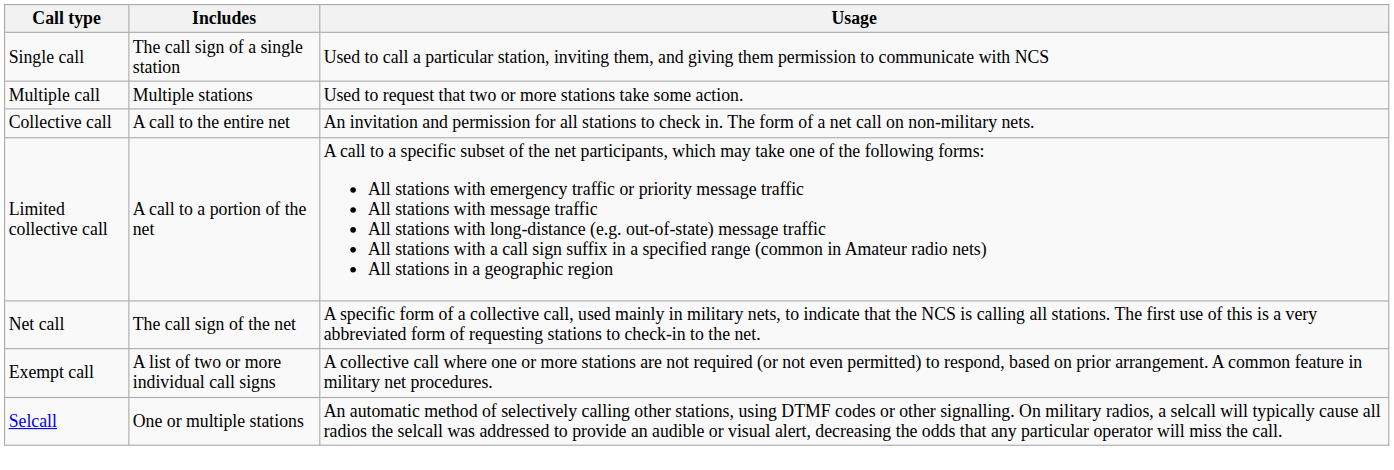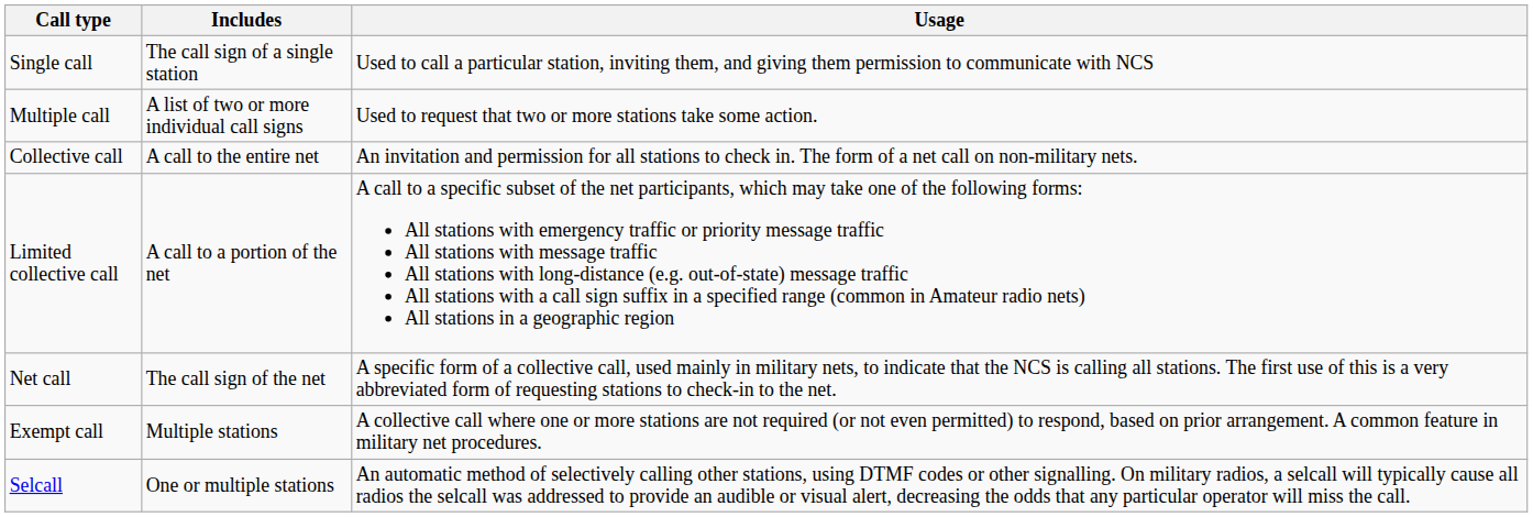 <table class="wikitable">
 <tr>
 <th>Call type</th>
 <th>Includes</th>
 <th>Usage</th>
 </tr>
 <tr>
 <td>Single call</td>
 <td>The call sign of a single station</td>
 <td>Used to call a particular station, inviting them, and giving them permission to communicate with NCS</td>
 </tr>
 <tr>
 <td>Multiple call</td>
-<td>Multiple stations</td>
+<td>A list of two or more individual call signs</td>
 <td>Used to request that two or more stations take some action.</td>
 </tr>
 <tr>
 <td>Collective call</td>
 <td>A call to the entire net</td>
 <td>An invitation and permission for all stations to check in. The form of a net call on non-military nets.</td>
 </tr>
 <tr>
 <td>Limited collective call</td>
 <td>A call to a portion of the net</td>
 <td>A call to a specific subset of the net participants, which may take one of the following forms:<br><ul><li>All stations with emergency traffic or priority message traffic</li><li>All stations with message traffic</li><li>All stations with long-distance (e.g. out-of-state) message traffic</li><li>All stations with a call sign suffix in a specified range (common in Amateur radio nets)</li><li>All stations in a geographic region</li></ul></td>
 </tr>
 <tr>
 <td>Net call</td>
 <td>The call sign of the net</td>
 <td>A specific form of a collective call, used mainly in military nets, to indicate that the NCS is calling all stations. The first use of this is a very abbreviated form of requesting stations to check-in to the net.</td>
 </tr>
 <tr>
 <td>Exempt call</td>
-<td>A list of two or more individual call signs</td>
+<td>Multiple stations</td>
 <td>A collective call where one or more stations are not required (or not even permitted) to respond, based on prior arrangement. A common feature in military net procedures.</td>
 </tr>
 <tr>
 <td><a href='#'>Selcall</a></td>
 <td>One or multiple stations</td>
 <td>An automatic method of selectively calling other stations, using DTMF codes or other signalling. On military radios, a selcall will typically cause all radios the selcall was addressed to provide an audible or visual alert, decreasing the odds that any particular operator will miss the call.</td>
 </tr>
 </table>
